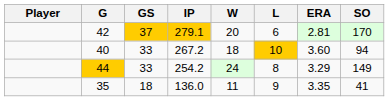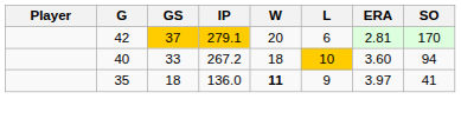 <table class="wikitable sortable">
 <tr>
 <th bgcolor="#DDDDFF" width="16%">Player</th>
 <th bgcolor="#DDDDFF" width="9%">G</th>
 <th bgcolor="#DDDDFF" width="9%">GS</th>
 <th bgcolor="#DDDDFF" width="9%">IP</th>
 <th bgcolor="#DDDDFF" width="9%">W</th>
 <th bgcolor="#DDDDFF" width="9%">L</th>
 <th bgcolor="#DDDDFF" width="9%">ERA</th>
 <th bgcolor="#DDDDFF" width="9%">SO</th>
 </tr>
 <tr align="center">
 <td></td>
 <td>42</td>
 <td bgcolor=#ffcc00>37</td>
 <td bgcolor=#ffcc00>279.1</td>
 <td>20</td>
 <td>6</td>
 <td bgcolor=#DDFFDD>2.81</td>
 <td bgcolor=#DDFFDD>170</td>
 </tr>
 <tr align="center">
 <td></td>
 <td>40</td>
 <td>33</td>
 <td>267.2</td>
 <td>18</td>
 <td bgcolor=#ffcc00>10</td>
 <td>3.60</td>
 <td>94</td>
 </tr>
 <tr align="center">
 <td></td>
-<td bgcolor=#ffcc00>44</td>
-<td>33</td>
-<td>254.2</td>
-<td bgcolor=#DDFFDD>24</td>
-<td>8</td>
-<td>3.29</td>
-<td>149</td>
-</tr>
-<tr align="center">
-<td></td>
 <td>35</td>
 <td>18</td>
 <td>136.0</td>
-<td>11</td>
+<td><strong>11</strong></td>
 <td>9</td>
-<td>3.35</td>
+<td>3.97</td>
 <td>41</td>
 </tr>
 </table>
